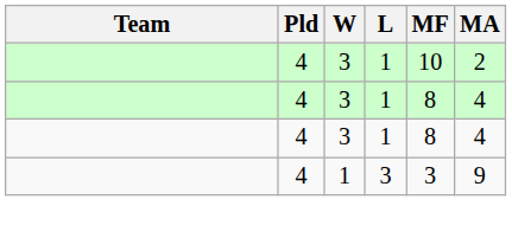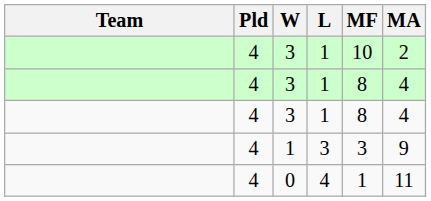 <table class=wikitable style="text-align:center">
 <tr>
 <th width=175>Team</th>
 <th width=20>Pld</th>
 <th width=20>W</th>
 <th width=20>L</th>
 <th width=20>MF</th>
 <th width=20>MA</th>
 </tr>
 <tr bgcolor=ccffcc>
 <td style="text-align:left"></td>
 <td>4</td>
 <td>3</td>
 <td>1</td>
 <td>10</td>
 <td>2</td>
 </tr>
 <tr bgcolor=ccffcc>
 <td style="text-align:left"></td>
 <td>4</td>
 <td>3</td>
 <td>1</td>
 <td>8</td>
 <td>4</td>
 </tr>
 <tr>
 <td style="text-align:left"></td>
 <td>4</td>
 <td>3</td>
 <td>1</td>
 <td>8</td>
 <td>4</td>
 </tr>
 <tr>
 <td style="text-align:left"></td>
 <td>4</td>
 <td>1</td>
 <td>3</td>
 <td>3</td>
 <td>9</td>
 </tr>
+<tr>
+<td style="text-align:left"></td>
+<td>4</td>
+<td>0</td>
+<td>4</td>
+<td>1</td>
+<td>11</td>
+</tr>
 </table>
